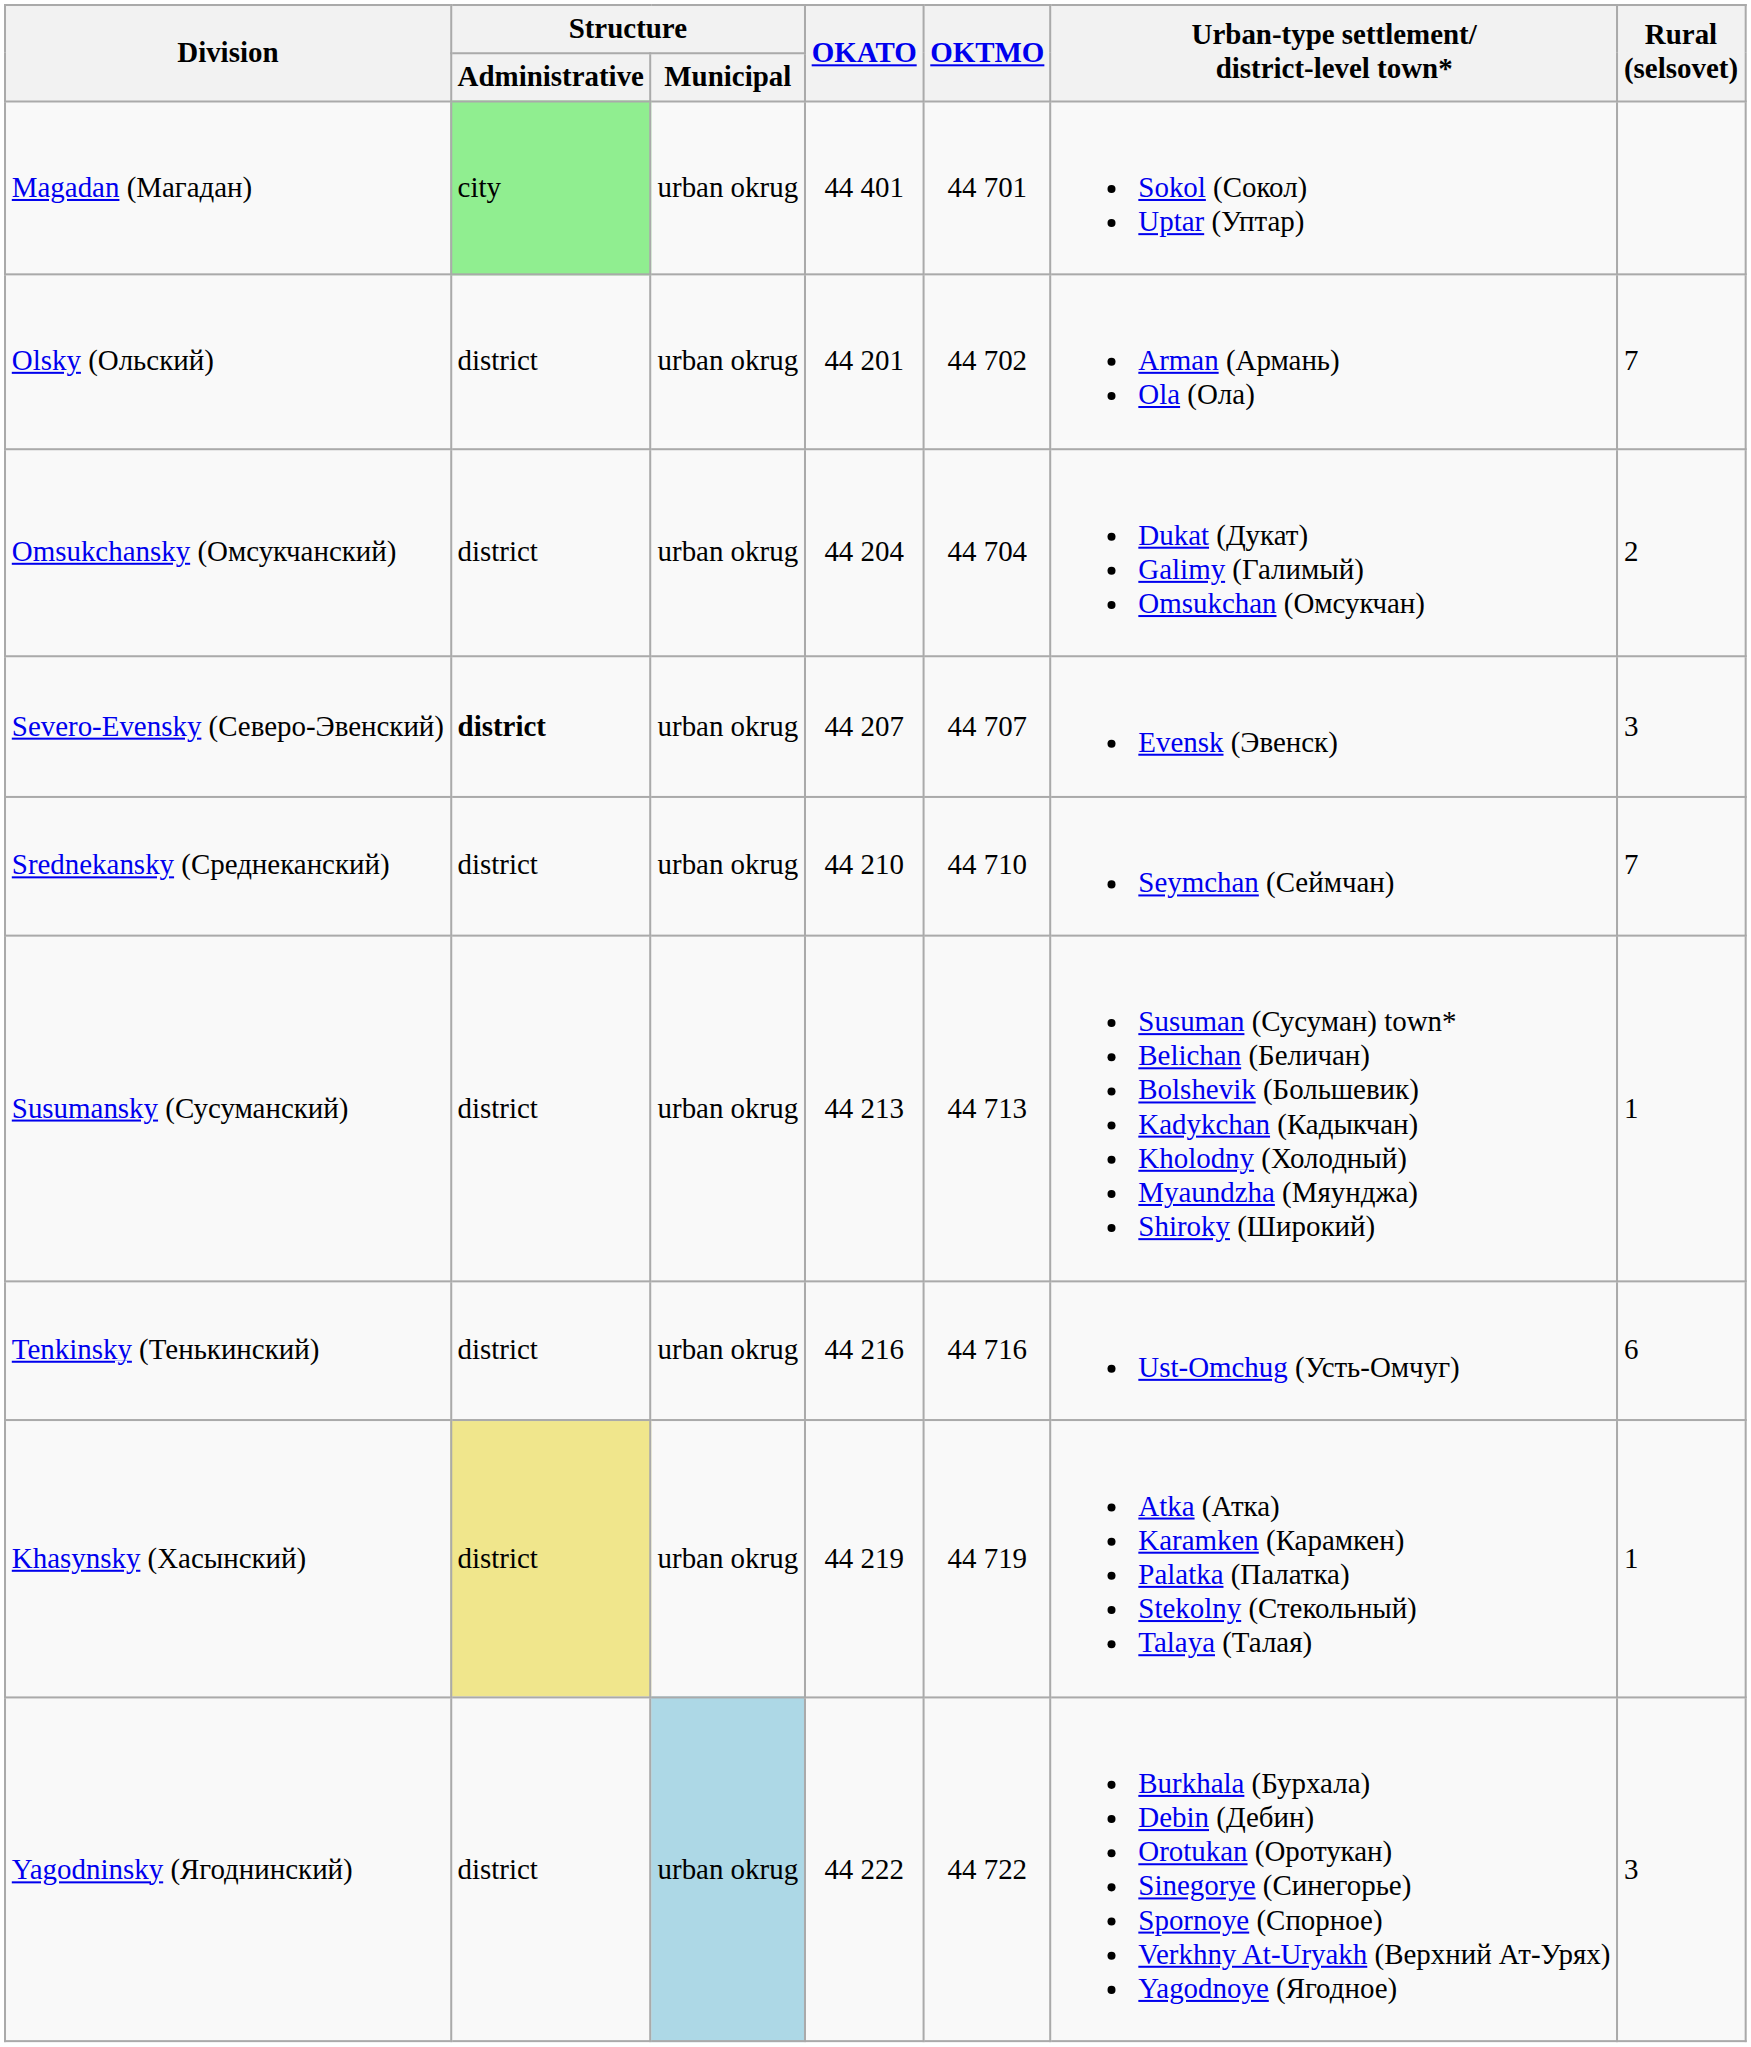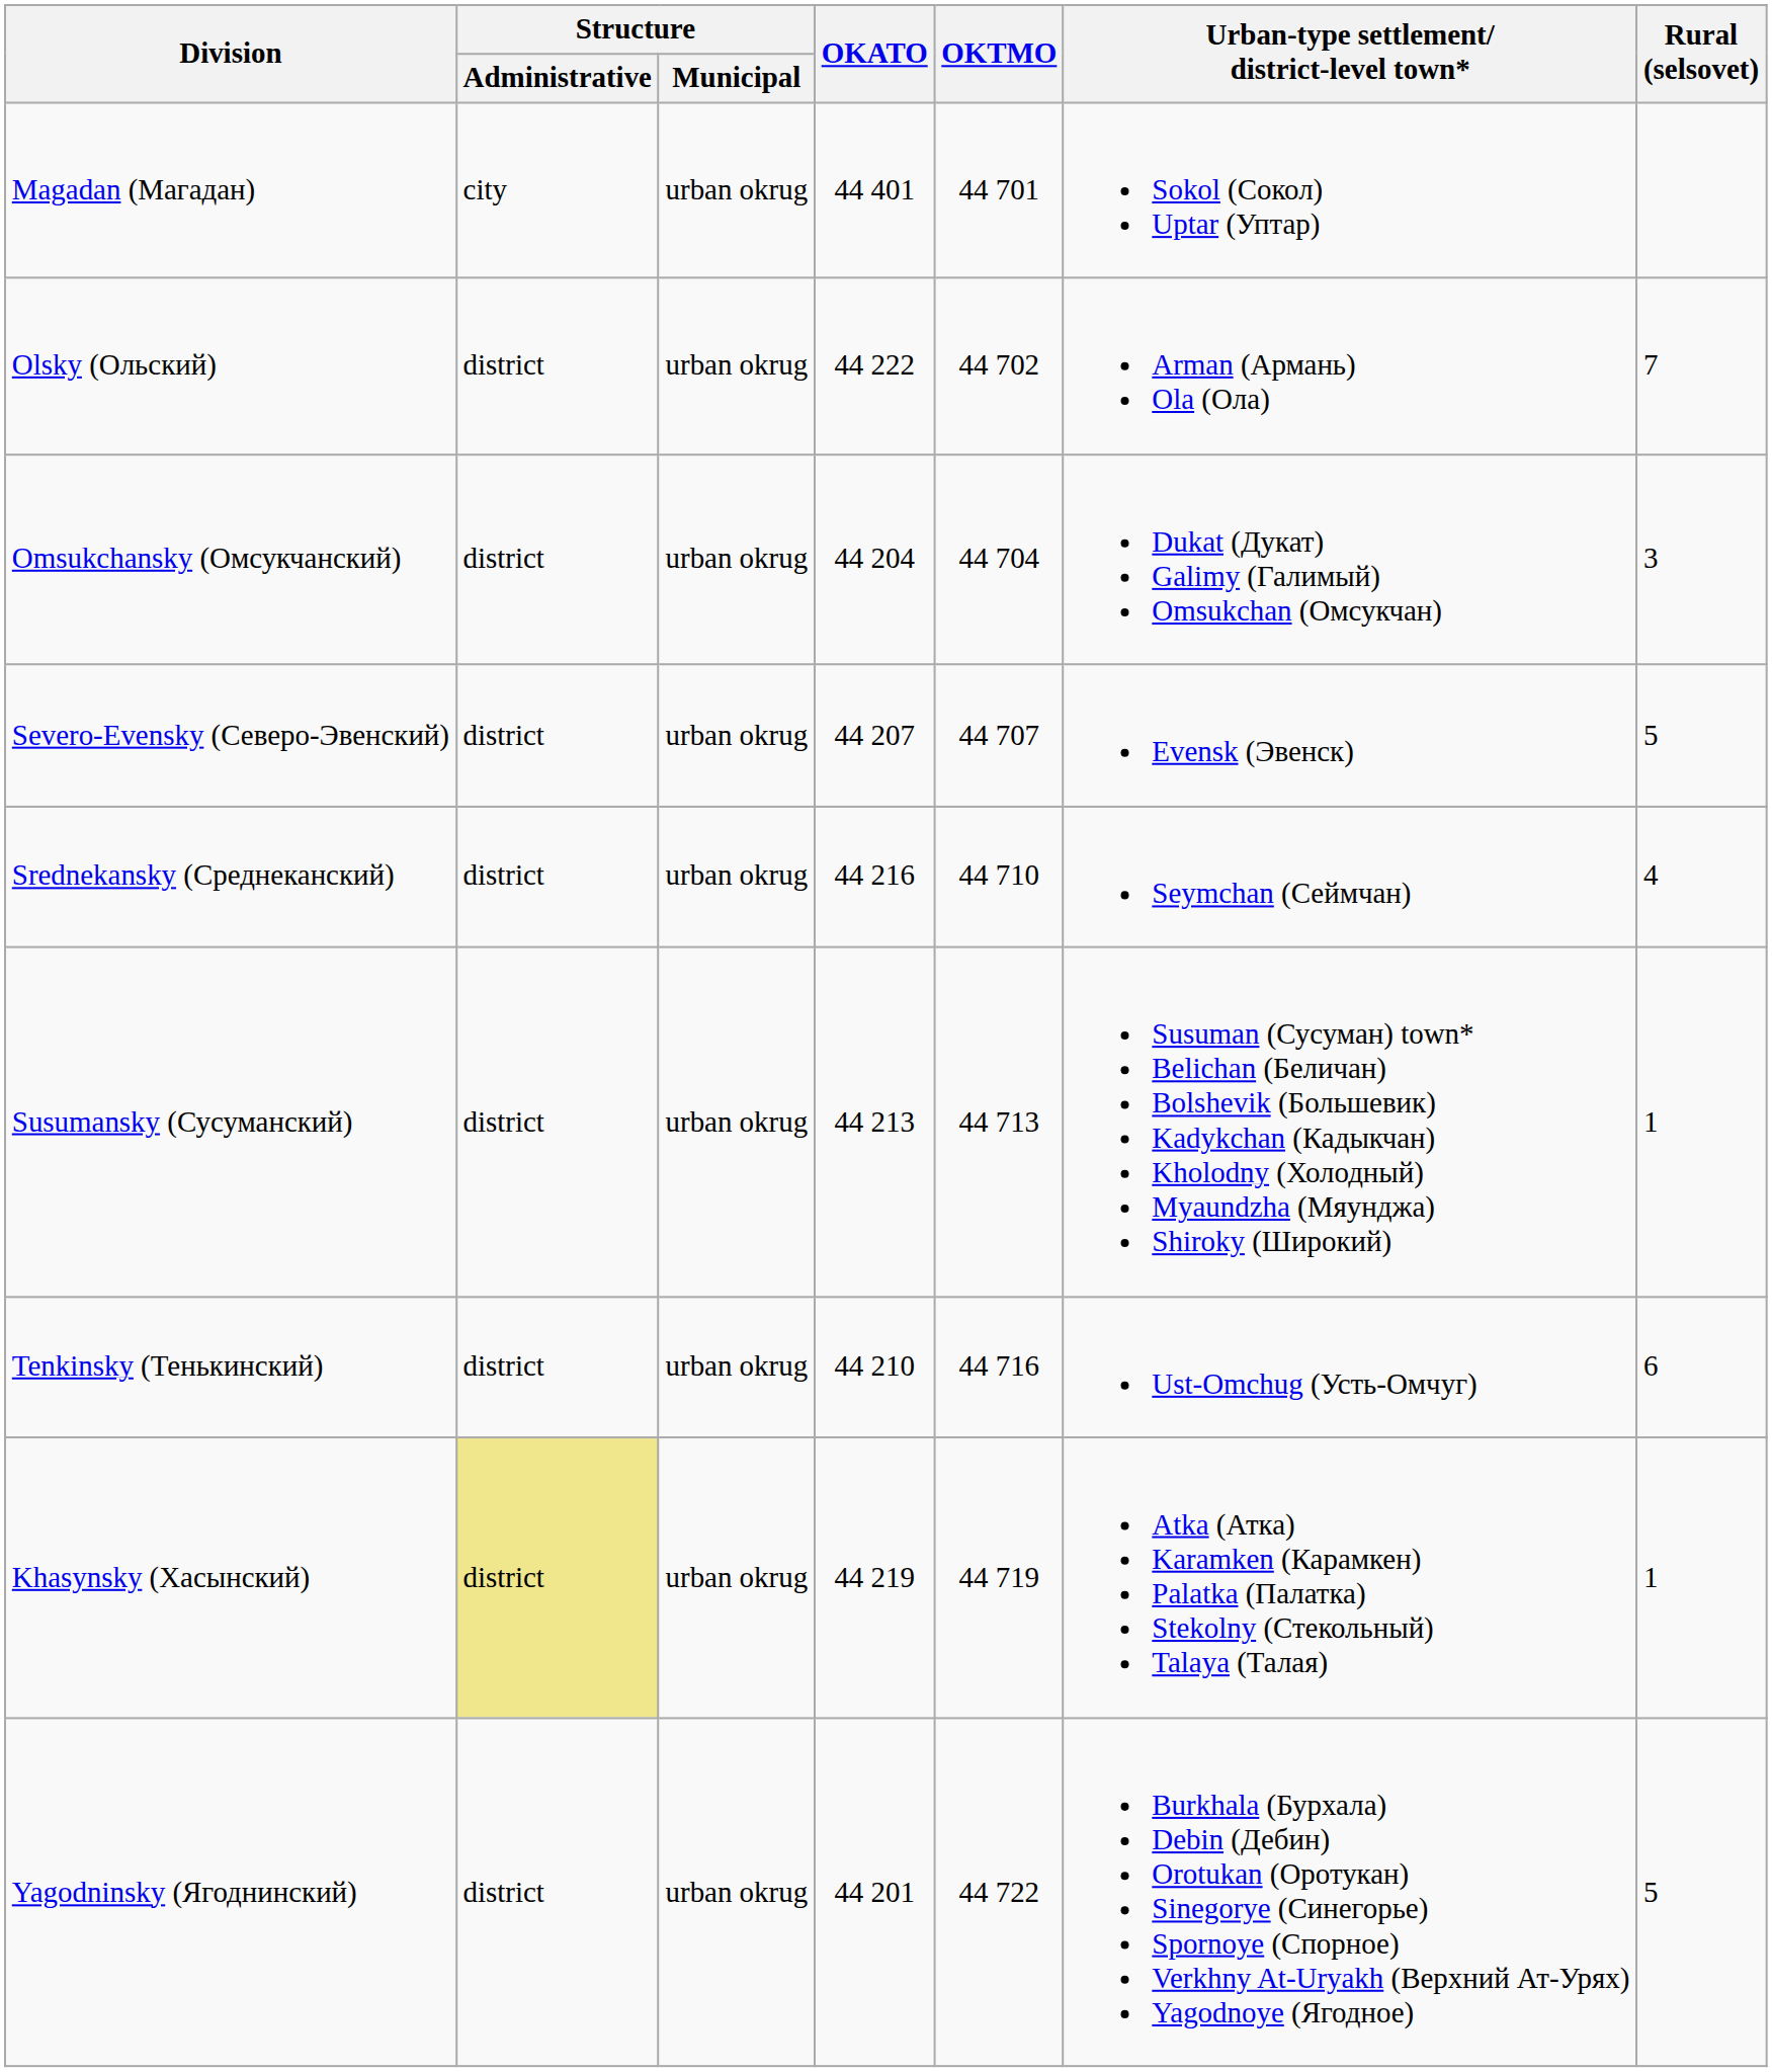 <table class="wikitable" style="padding: 24em 0; border: 1px #aaa solid; border-collapse: collapse; font-size: 90%;">
 <tr>
 <th colspan="2" rowspan="2">Division</th>
 <th colspan="2">Structure</th>
 <th rowspan="2"><a href='#'>OKATO</a></th>
 <th rowspan="2"><a href='#'>OKTMO</a></th>
 <th rowspan="2">Urban-type settlement/<br>district-level town*</th>
 <th rowspan="2">Rural<br>(selsovet)</th>
 </tr>
 <tr>
 <th>Administrative</th>
 <th>Municipal</th>
 </tr>
 <tr>
 <td colspan="2"><a href='#'>Magadan</a> (Магадан)</td>
-<td style="background: lightgreen;">city</td>
+<td>city</td>
 <td>urban okrug</td>
 <td align="center">44 401</td>
 <td align="center">44 701</td>
 <td><br><ul><li><a href='#'>Sokol</a> (Сокол)</li><li><a href='#'>Uptar</a> (Уптар)</li></ul></td>
 <td></td>
 </tr>
 <tr>
 <td colspan="2"><a href='#'>Olsky</a> (Ольский)</td>
 <td>district</td>
 <td>urban okrug</td>
-<td align="center">44 201</td>
+<td align="center">44 222</td>
 <td align="center">44 702</td>
 <td><br><ul><li><a href='#'>Arman</a> (Армань)</li><li><a href='#'>Ola</a> (Ола)</li></ul></td>
 <td>7</td>
 </tr>
 <tr>
 <td colspan="2"><a href='#'>Omsukchansky</a> (Омсукчанский)</td>
 <td>district</td>
 <td>urban okrug</td>
 <td align="center">44 204</td>
 <td align="center">44 704</td>
 <td><br><ul><li><a href='#'>Dukat</a> (Дукат)</li><li><a href='#'>Galimy</a> (Галимый)</li><li><a href='#'>Omsukchan</a> (Омсукчан)</li></ul></td>
-<td>2</td>
+<td>3</td>
 </tr>
 <tr>
 <td colspan="2"><a href='#'>Severo-Evensky</a> (Северо-Эвенский)</td>
-<td><strong>district</strong></td>
+<td>district</td>
 <td>urban okrug</td>
 <td align="center">44 207</td>
 <td align="center">44 707</td>
 <td><br><ul><li><a href='#'>Evensk</a> (Эвенск)</li></ul></td>
-<td>3</td>
+<td>5</td>
 </tr>
 <tr>
 <td colspan="2"><a href='#'>Srednekansky</a> (Среднеканский)</td>
 <td>district</td>
 <td>urban okrug</td>
-<td align="center">44 210</td>
+<td align="center">44 216</td>
 <td align="center">44 710</td>
 <td><br><ul><li><a href='#'>Seymchan</a> (Сеймчан)</li></ul></td>
-<td>7</td>
+<td>4</td>
 </tr>
 <tr>
 <td colspan="2"><a href='#'>Susumansky</a> (Сусуманский)</td>
 <td>district</td>
 <td>urban okrug</td>
 <td align="center">44 213</td>
 <td align="center">44 713</td>
 <td><br><ul><li><a href='#'>Susuman</a> (Сусуман) town*</li><li><a href='#'>Belichan</a> (Беличан)</li><li><a href='#'>Bolshevik</a> (Большевик)</li><li><a href='#'>Kadykchan</a> (Кадыкчан)</li><li><a href='#'>Kholodny</a> (Холодный)</li><li><a href='#'>Myaundzha</a> (Мяунджа)</li><li><a href='#'>Shiroky</a> (Широкий)</li></ul></td>
 <td>1</td>
 </tr>
 <tr>
 <td colspan="2"><a href='#'>Tenkinsky</a> (Тенькинский)</td>
 <td>district</td>
 <td>urban okrug</td>
-<td align="center">44 216</td>
+<td align="center">44 210</td>
 <td align="center">44 716</td>
 <td><br><ul><li><a href='#'>Ust-Omchug</a> (Усть-Омчуг)</li></ul></td>
 <td>6</td>
 </tr>
 <tr>
 <td colspan="2"><a href='#'>Khasynsky</a> (Хасынский)</td>
 <td style="background: khaki;">district</td>
 <td>urban okrug</td>
 <td align="center">44 219</td>
 <td align="center">44 719</td>
 <td><br><ul><li><a href='#'>Atka</a> (Атка)</li><li><a href='#'>Karamken</a> (Карамкен)</li><li><a href='#'>Palatka</a> (Палатка)</li><li><a href='#'>Stekolny</a> (Стекольный)</li><li><a href='#'>Talaya</a> (Талая)</li></ul></td>
 <td>1</td>
 </tr>
 <tr>
 <td colspan="2"><a href='#'>Yagodninsky</a> (Ягоднинский)</td>
 <td>district</td>
-<td style="background: lightblue;">urban okrug</td>
-<td align="center">44 222</td>
+<td>urban okrug</td>
+<td align="center">44 201</td>
 <td align="center">44 722</td>
 <td><br><ul><li><a href='#'>Burkhala</a> (Бурхала)</li><li><a href='#'>Debin</a> (Дебин)</li><li><a href='#'>Orotukan</a> (Оротукан)</li><li><a href='#'>Sinegorye</a> (Синегорье)</li><li><a href='#'>Spornoye</a> (Спорное)</li><li><a href='#'>Verkhny At-Uryakh</a> (Верхний Ат-Урях)</li><li><a href='#'>Yagodnoye</a> (Ягодное)</li></ul></td>
-<td>3</td>
+<td>5</td>
 </tr>
 </table>
